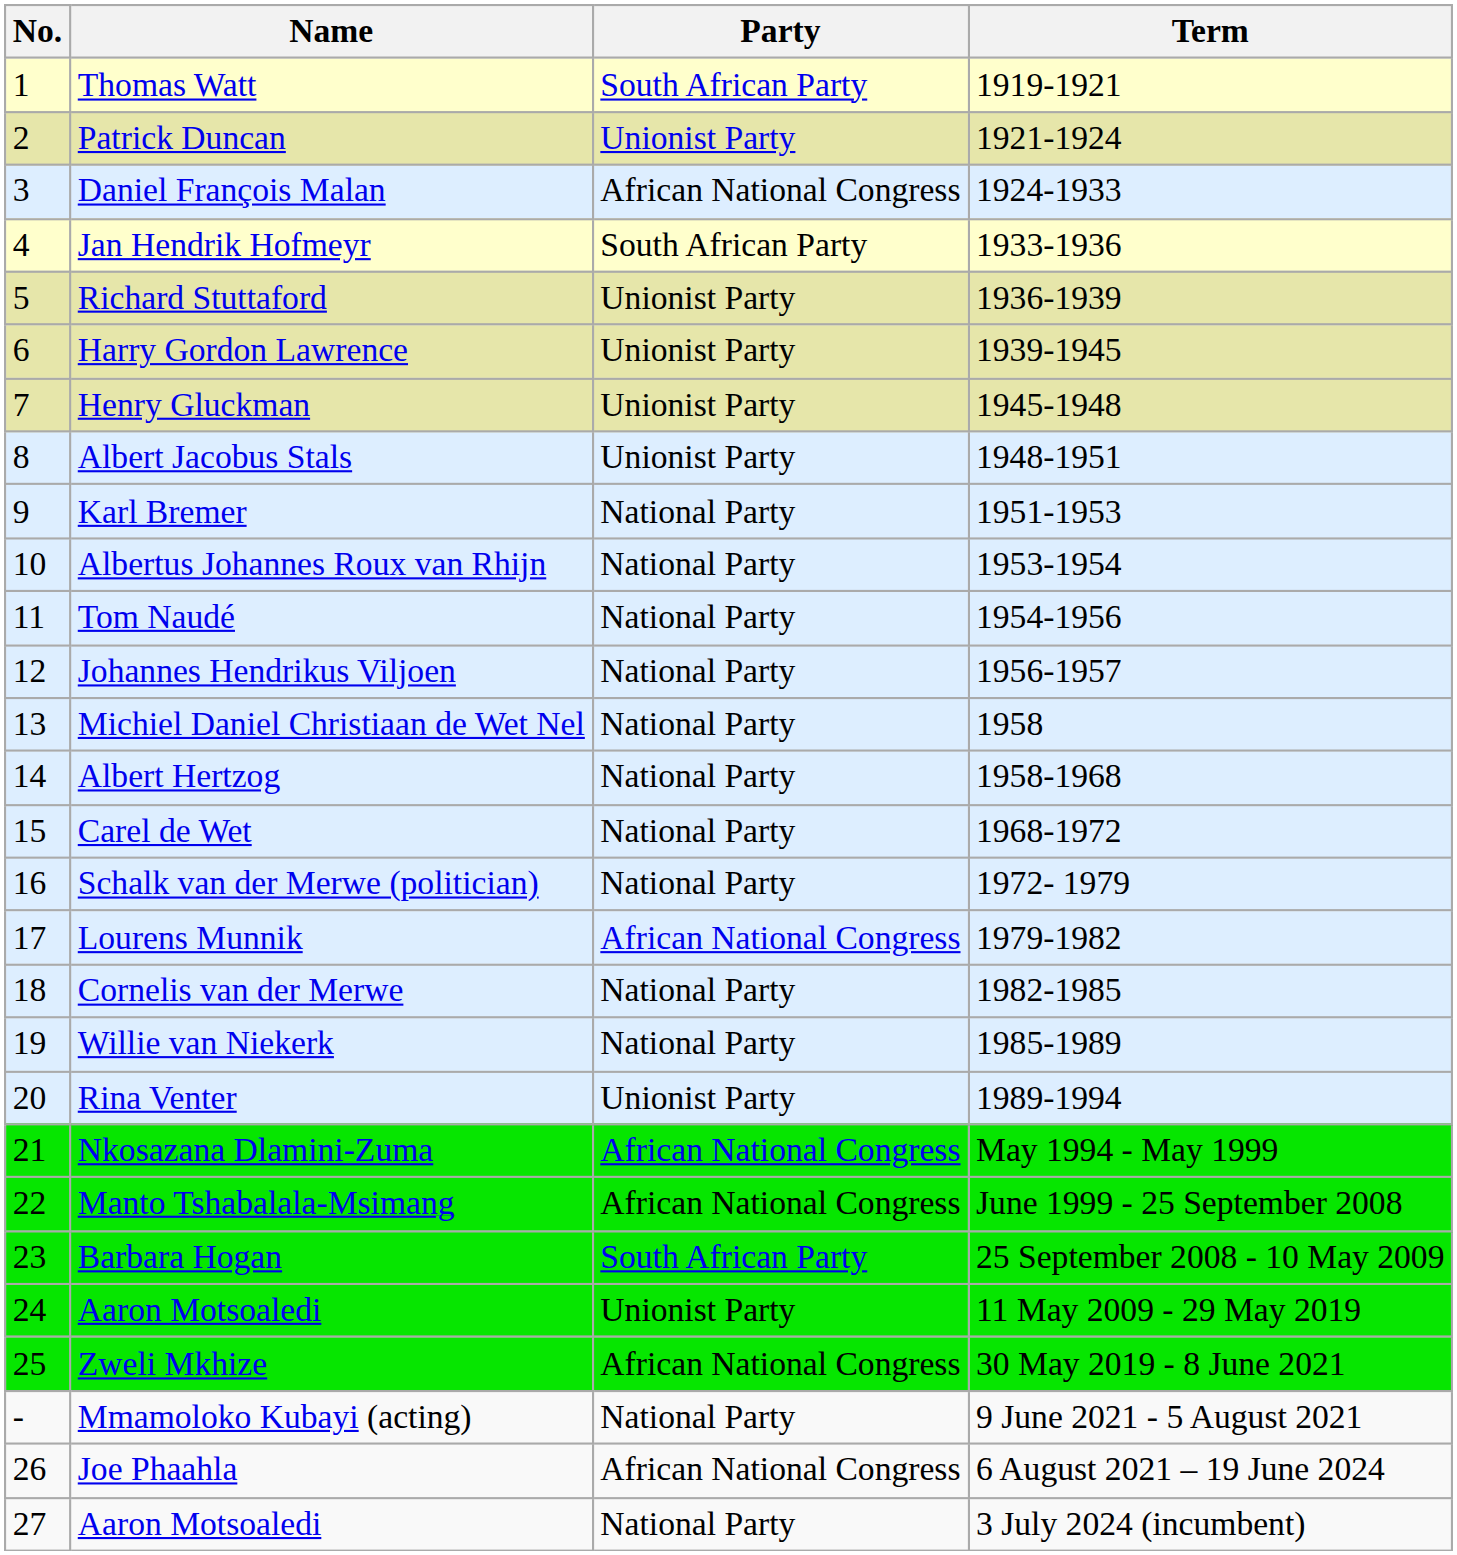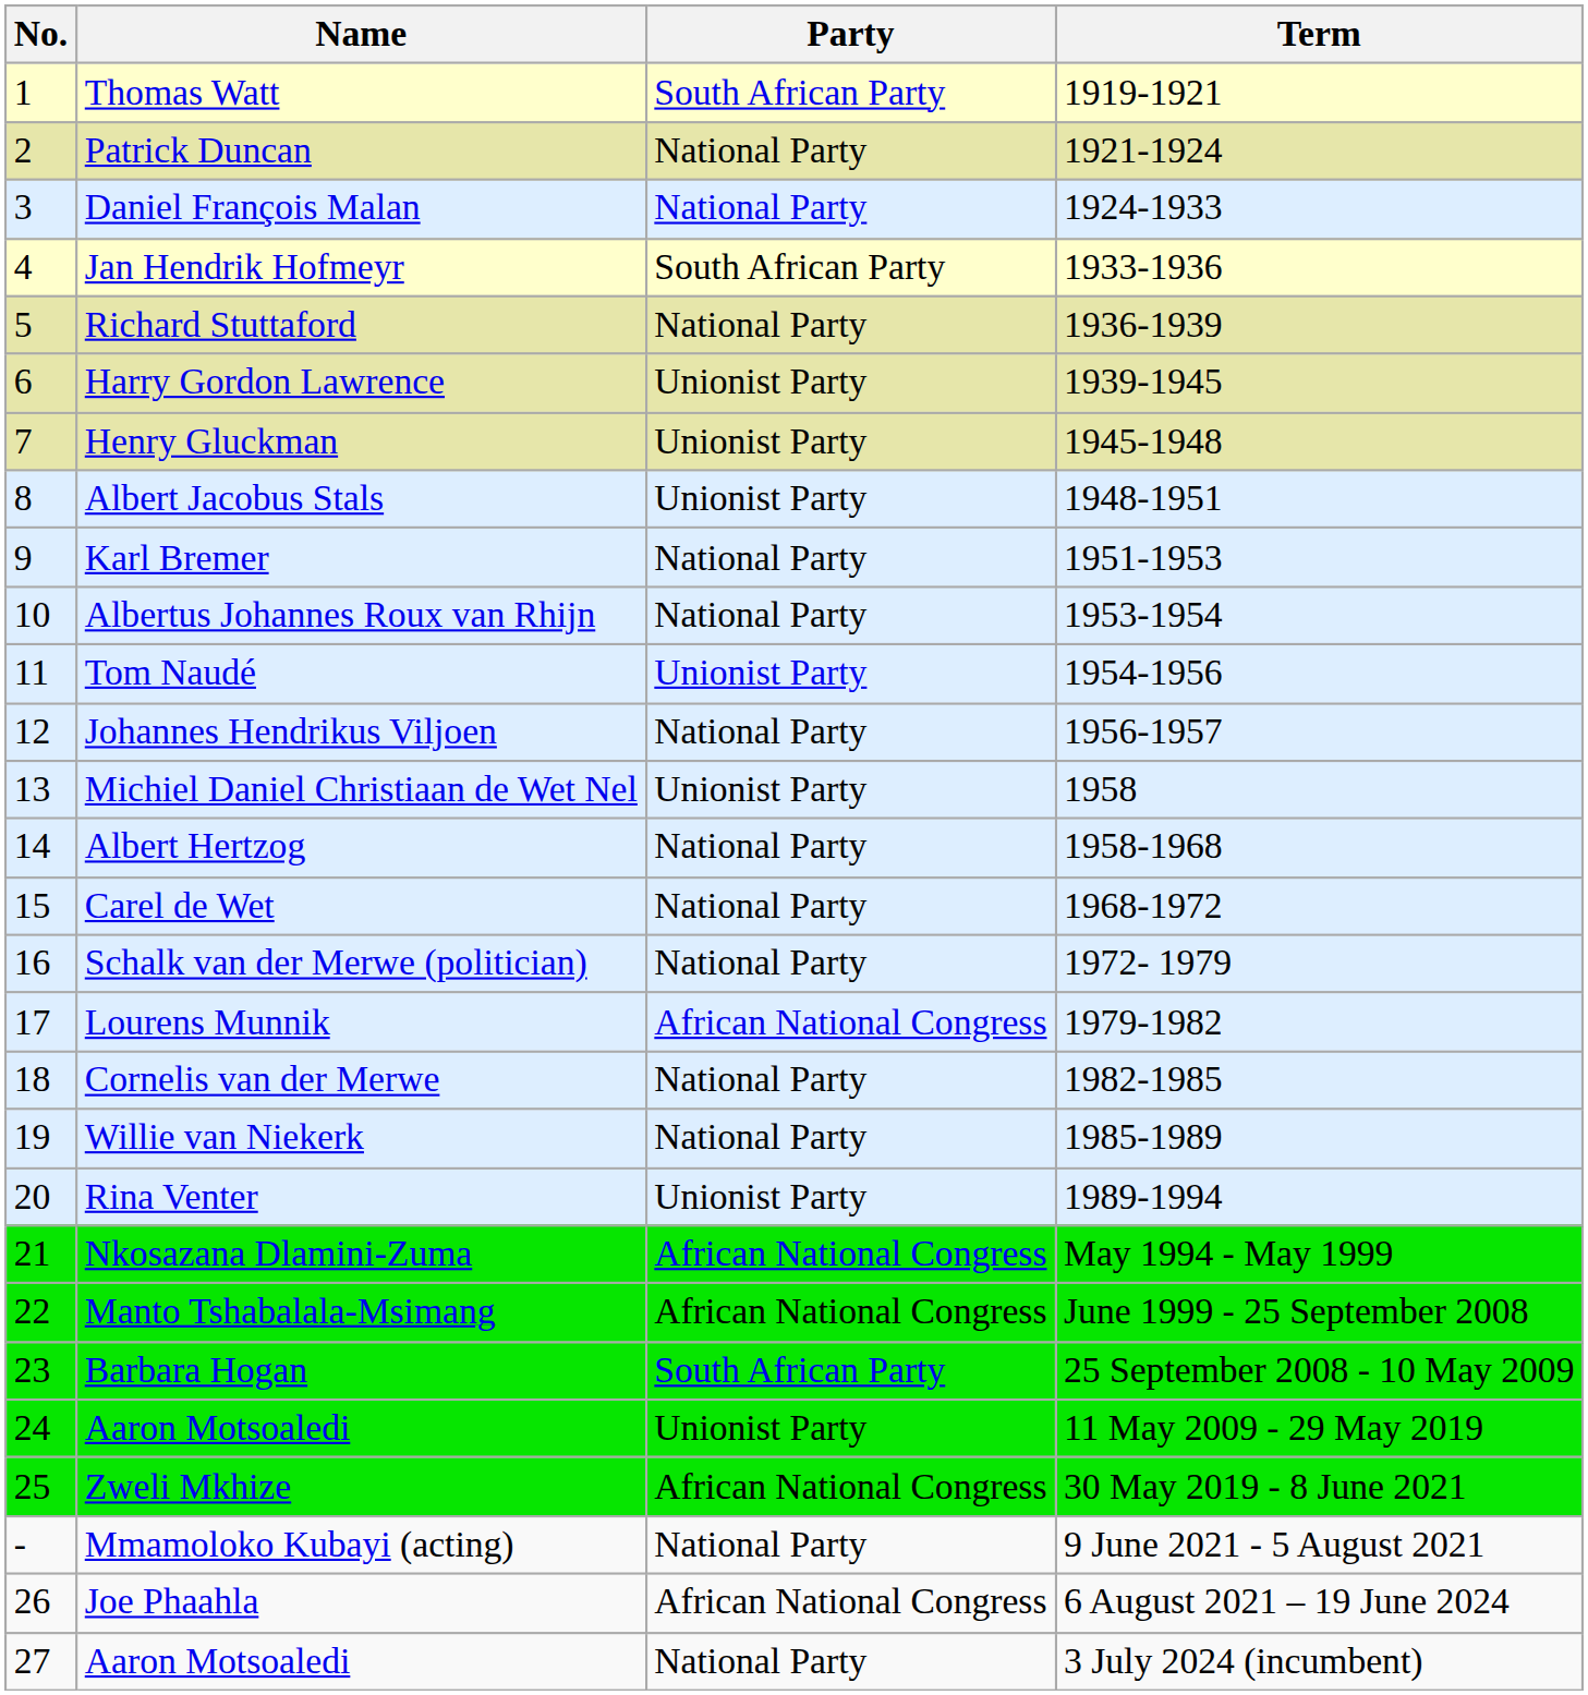 <table class="wikitable">
 <tr>
 <th>No.</th>
 <th>Name</th>
 <th>Party</th>
 <th>Term</th>
 </tr>
 <tr bgcolor=#FFFFCC>
 <td>1</td>
 <td><a href='#'>Thomas Watt</a></td>
 <td><a href='#'>South African Party</a></td>
 <td>1919-1921</td>
 </tr>
 <tr bgcolor=#E6E6AA>
 <td>2</td>
 <td><a href='#'>Patrick Duncan</a></td>
-<td><a href='#'>Unionist Party</a></td>
+<td>National Party</td>
 <td>1921-1924</td>
 </tr>
 <tr bgcolor=#DDEEFF>
 <td>3</td>
 <td><a href='#'>Daniel François Malan</a></td>
-<td>African National Congress</td>
+<td><a href='#'>National Party</a></td>
 <td>1924-1933</td>
 </tr>
 <tr bgcolor=#FFFFCC>
 <td>4</td>
 <td><a href='#'>Jan Hendrik Hofmeyr</a></td>
 <td>South African Party</td>
 <td>1933-1936</td>
 </tr>
 <tr bgcolor=#E6E6AA>
 <td>5</td>
 <td><a href='#'>Richard Stuttaford</a></td>
-<td>Unionist Party</td>
+<td>National Party</td>
 <td>1936-1939</td>
 </tr>
 <tr bgcolor=#E6E6AA>
 <td>6</td>
 <td><a href='#'>Harry Gordon Lawrence</a></td>
 <td>Unionist Party</td>
 <td>1939-1945</td>
 </tr>
 <tr bgcolor=#E6E6AA>
 <td>7</td>
 <td><a href='#'>Henry Gluckman</a></td>
 <td>Unionist Party</td>
 <td>1945-1948</td>
 </tr>
 <tr bgcolor=#DDEEFF>
 <td>8</td>
 <td><a href='#'>Albert Jacobus Stals</a></td>
 <td>Unionist Party</td>
 <td>1948-1951</td>
 </tr>
 <tr bgcolor=#DDEEFF>
 <td>9</td>
 <td><a href='#'>Karl Bremer</a></td>
 <td>National Party</td>
 <td>1951-1953</td>
 </tr>
 <tr bgcolor=#DDEEFF>
 <td>10</td>
 <td><a href='#'>Albertus Johannes Roux van Rhijn</a></td>
 <td>National Party</td>
 <td>1953-1954</td>
 </tr>
 <tr bgcolor=#DDEEFF>
 <td>11</td>
 <td><a href='#'>Tom Naudé</a></td>
-<td>National Party</td>
+<td><a href='#'>Unionist Party</a></td>
 <td>1954-1956</td>
 </tr>
 <tr bgcolor=#DDEEFF>
 <td>12</td>
 <td><a href='#'>Johannes Hendrikus Viljoen</a></td>
 <td>National Party</td>
 <td>1956-1957</td>
 </tr>
 <tr bgcolor=#DDEEFF>
 <td>13</td>
 <td><a href='#'>Michiel Daniel Christiaan de Wet Nel</a></td>
-<td>National Party</td>
+<td>Unionist Party</td>
 <td>1958</td>
 </tr>
 <tr bgcolor=#DDEEFF>
 <td>14</td>
 <td><a href='#'>Albert Hertzog</a></td>
 <td>National Party</td>
 <td>1958-1968</td>
 </tr>
 <tr bgcolor=#DDEEFF>
 <td>15</td>
 <td><a href='#'>Carel de Wet</a></td>
 <td>National Party</td>
 <td>1968-1972</td>
 </tr>
 <tr bgcolor=#DDEEFF>
 <td>16</td>
 <td><a href='#'>Schalk van der Merwe (politician)</a></td>
 <td>National Party</td>
 <td>1972- 1979</td>
 </tr>
 <tr bgcolor=#DDEEFF>
 <td>17</td>
 <td><a href='#'>Lourens Munnik</a></td>
 <td><a href='#'>African National Congress</a></td>
 <td>1979-1982</td>
 </tr>
 <tr bgcolor=#DDEEFF>
 <td>18</td>
 <td><a href='#'>Cornelis van der Merwe</a></td>
 <td>National Party</td>
 <td>1982-1985</td>
 </tr>
 <tr bgcolor=#DDEEFF>
 <td>19</td>
 <td><a href='#'>Willie van Niekerk</a></td>
 <td>National Party</td>
 <td>1985-1989</td>
 </tr>
 <tr bgcolor=#DDEEFF>
 <td>20</td>
 <td><a href='#'>Rina Venter</a></td>
 <td>Unionist Party</td>
 <td>1989-1994</td>
 </tr>
 <tr bgcolor=#G6E6GG>
 <td>21</td>
 <td><a href='#'>Nkosazana Dlamini-Zuma</a></td>
 <td><a href='#'>African National Congress</a></td>
 <td>May 1994 - May 1999</td>
 </tr>
 <tr bgcolor=#G6E6GG>
 <td>22</td>
 <td><a href='#'>Manto Tshabalala-Msimang</a></td>
 <td>African National Congress</td>
 <td>June 1999 - 25 September 2008</td>
 </tr>
 <tr bgcolor=#G6E6GG>
 <td>23</td>
 <td><a href='#'>Barbara Hogan</a></td>
 <td><a href='#'>South African Party</a></td>
 <td>25 September 2008 - 10 May 2009</td>
 </tr>
 <tr bgcolor=#G6E6GG>
 <td>24</td>
 <td><a href='#'>Aaron Motsoaledi</a></td>
 <td>Unionist Party</td>
 <td>11 May 2009 - 29 May 2019</td>
 </tr>
 <tr bgcolor=#G6E6GG>
 <td>25</td>
 <td><a href='#'>Zweli Mkhize</a></td>
 <td>African National Congress</td>
 <td>30 May 2019 - 8 June 2021</td>
 </tr>
 <tr>
 <td>-</td>
 <td><a href='#'>Mmamoloko Kubayi</a> (acting)</td>
 <td>National Party</td>
 <td>9 June 2021 - 5 August 2021</td>
 </tr>
 <tr>
 <td>26</td>
 <td><a href='#'>Joe Phaahla</a></td>
 <td>African National Congress</td>
 <td>6 August 2021 – 19 June 2024</td>
 </tr>
 <tr>
 <td>27</td>
 <td><a href='#'>Aaron Motsoaledi</a></td>
 <td>National Party</td>
 <td>3 July 2024 (incumbent)</td>
 </tr>
 </table>
